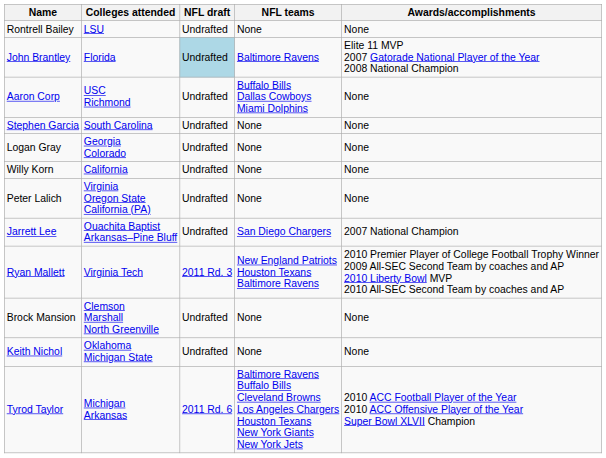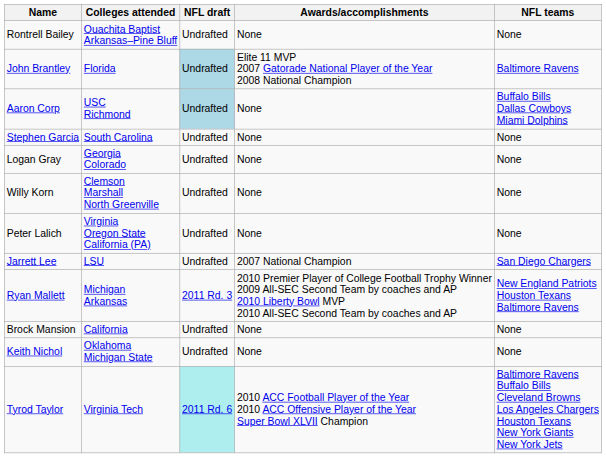 <table class="wikitable">
 <tr>
 <th>Name</th>
 <th>Colleges attended</th>
 <th>NFL draft</th>
+<th>Awards/accomplishments</th>
 <th>NFL teams</th>
-<th>Awards/accomplishments</th>
 </tr>
 <tr>
 <td>Rontrell Bailey</td>
-<td><a href='#'>LSU</a></td>
+<td><a href='#'>Ouachita Baptist</a><br><a href='#'>Arkansas–Pine Bluff</a></td>
 <td>Undrafted</td>
 <td>None</td>
 <td>None</td>
 </tr>
 <tr>
 <td><a href='#'>John Brantley</a></td>
 <td><a href='#'>Florida</a></td>
 <td style="background: lightblue;">Undrafted</td>
+<td>Elite 11 MVP<br>2007 <a href='#'>Gatorade National Player of the Year</a><br>2008 National Champion</td>
 <td><a href='#'>Baltimore Ravens</a></td>
-<td>Elite 11 MVP<br>2007 <a href='#'>Gatorade National Player of the Year</a><br>2008 National Champion</td>
 </tr>
 <tr>
 <td><a href='#'>Aaron Corp</a></td>
 <td><a href='#'>USC</a> <br><a href='#'>Richmond</a></td>
-<td>Undrafted</td>
+<td style="background: lightblue;">Undrafted</td>
+<td>None</td>
 <td><a href='#'>Buffalo Bills</a><br><a href='#'>Dallas Cowboys</a><br><a href='#'>Miami Dolphins</a></td>
-<td>None</td>
 </tr>
 <tr>
 <td><a href='#'>Stephen Garcia</a></td>
 <td><a href='#'>South Carolina</a></td>
 <td>Undrafted</td>
 <td>None</td>
 <td>None</td>
 </tr>
 <tr>
 <td>Logan Gray</td>
 <td><a href='#'>Georgia</a><br><a href='#'>Colorado</a></td>
 <td>Undrafted</td>
 <td>None</td>
 <td>None</td>
 </tr>
 <tr>
 <td>Willy Korn</td>
-<td><a href='#'>California</a></td>
+<td><a href='#'>Clemson</a><br><a href='#'>Marshall</a><br><a href='#'>North Greenville</a></td>
 <td>Undrafted</td>
 <td>None</td>
 <td>None</td>
 </tr>
 <tr>
 <td>Peter Lalich</td>
 <td><a href='#'>Virginia</a><br><a href='#'>Oregon State</a><br><a href='#'>California (PA)</a></td>
 <td>Undrafted</td>
 <td>None</td>
 <td>None</td>
 </tr>
 <tr>
 <td><a href='#'>Jarrett Lee</a></td>
-<td><a href='#'>Ouachita Baptist</a><br><a href='#'>Arkansas–Pine Bluff</a></td>
+<td><a href='#'>LSU</a></td>
 <td>Undrafted</td>
+<td>2007 National Champion</td>
 <td><a href='#'>San Diego Chargers</a></td>
-<td>2007 National Champion</td>
 </tr>
 <tr>
 <td><a href='#'>Ryan Mallett</a></td>
-<td><a href='#'>Virginia Tech</a></td>
+<td><a href='#'>Michigan</a><br><a href='#'>Arkansas</a></td>
 <td><a href='#'>2011 Rd. 3</a></td>
+<td>2010 Premier Player of College Football Trophy Winner<br>2009 All-SEC Second Team by coaches and AP<br><a href='#'>2010 Liberty Bowl</a> MVP<br>2010 All-SEC Second Team by coaches and AP</td>
 <td><a href='#'>New England Patriots</a> <br><a href='#'>Houston Texans</a><br><a href='#'>Baltimore Ravens</a></td>
-<td>2010 Premier Player of College Football Trophy Winner<br>2009 All-SEC Second Team by coaches and AP<br><a href='#'>2010 Liberty Bowl</a> MVP<br>2010 All-SEC Second Team by coaches and AP</td>
 </tr>
 <tr>
 <td>Brock Mansion</td>
-<td><a href='#'>Clemson</a><br><a href='#'>Marshall</a><br><a href='#'>North Greenville</a></td>
+<td><a href='#'>California</a></td>
 <td>Undrafted</td>
 <td>None</td>
 <td>None</td>
 </tr>
 <tr>
 <td><a href='#'>Keith Nichol</a></td>
 <td><a href='#'>Oklahoma</a><br><a href='#'>Michigan State</a></td>
 <td>Undrafted</td>
 <td>None</td>
 <td>None</td>
 </tr>
 <tr>
 <td><a href='#'>Tyrod Taylor</a></td>
-<td><a href='#'>Michigan</a><br><a href='#'>Arkansas</a></td>
-<td><a href='#'>2011 Rd. 6</a></td>
+<td><a href='#'>Virginia Tech</a></td>
+<td style="background: paleturquoise;"><a href='#'>2011 Rd. 6</a></td>
+<td>2010 <a href='#'>ACC Football Player of the Year</a><br>2010 <a href='#'>ACC Offensive Player of the Year</a><br><a href='#'>Super Bowl XLVII</a> Champion</td>
 <td><a href='#'>Baltimore Ravens</a><br><a href='#'>Buffalo Bills</a><br><a href='#'>Cleveland Browns</a><br><a href='#'>Los Angeles Chargers</a><br><a href='#'>Houston Texans</a><br><a href='#'>New York Giants</a><br><a href='#'>New York Jets</a></td>
-<td>2010 <a href='#'>ACC Football Player of the Year</a><br>2010 <a href='#'>ACC Offensive Player of the Year</a><br><a href='#'>Super Bowl XLVII</a> Champion</td>
 </tr>
 </table>
